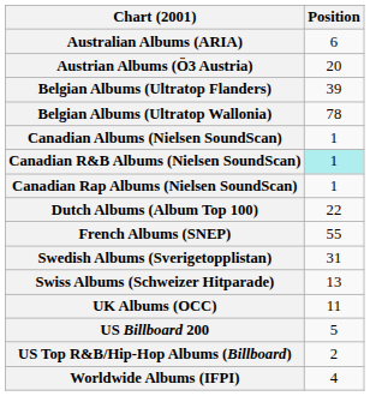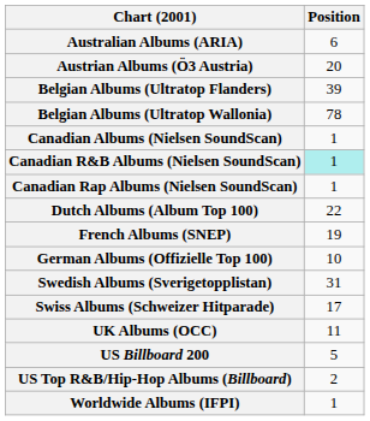 <table class="wikitable sortable plainrowheaders">
 <tr>
 <th>Chart (2001)</th>
 <th>Position</th>
 </tr>
 <tr>
 <th scope="row">Australian Albums (ARIA)</th>
 <td style="text-align:center;">6</td>
 </tr>
 <tr>
 <th scope="row">Austrian Albums (Ö3 Austria)</th>
 <td style="text-align:center;">20</td>
 </tr>
 <tr>
 <th scope="row">Belgian Albums (Ultratop Flanders)</th>
 <td style="text-align:center;">39</td>
 </tr>
 <tr>
 <th scope="row">Belgian Albums (Ultratop Wallonia)</th>
 <td style="text-align:center;">78</td>
 </tr>
 <tr>
 <th scope="row">Canadian Albums (Nielsen SoundScan)</th>
 <td style="text-align:center;">1</td>
 </tr>
 <tr>
 <th scope="row">Canadian R&B Albums (Nielsen SoundScan)</th>
 <td style="background: paleturquoise; text-align:center;">1</td>
 </tr>
 <tr>
 <th scope="row">Canadian Rap Albums (Nielsen SoundScan)</th>
 <td style="text-align:center;">1</td>
 </tr>
 <tr>
 <th scope="row">Dutch Albums (Album Top 100)</th>
 <td style="text-align:center;">22</td>
 </tr>
 <tr>
 <th scope="row">French Albums (SNEP)</th>
-<td style="text-align:center;">55</td>
+<td style="text-align:center;">19</td>
+</tr>
+<tr>
+<th scope="row">German Albums (Offizielle Top 100)</th>
+<td style="text-align:center;">10</td>
 </tr>
 <tr>
 <th scope="row">Swedish Albums (Sverigetopplistan)</th>
 <td style="text-align:center;">31</td>
 </tr>
 <tr>
 <th scope="row">Swiss Albums (Schweizer Hitparade)</th>
-<td style="text-align:center;">13</td>
+<td style="text-align:center;">17</td>
 </tr>
 <tr>
 <th scope="row">UK Albums (OCC)</th>
 <td style="text-align:center;">11</td>
 </tr>
 <tr>
 <th scope="row">US <em>Billboard</em> 200</th>
 <td style="text-align:center;">5</td>
 </tr>
 <tr>
 <th scope="row">US Top R&B/Hip-Hop Albums (<em>Billboard</em>)</th>
 <td style="text-align:center;">2</td>
 </tr>
 <tr>
 <th scope="row">Worldwide Albums (IFPI)</th>
-<td style="text-align:center;">4</td>
+<td style="text-align:center;">1</td>
 </tr>
 </table>
